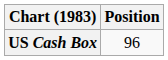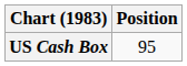 <table class="wikitable plainrowheaders" style="text-align:center">
 <tr>
 <th scope="col">Chart (1983)</th>
 <th scope="col">Position</th>
 </tr>
 <tr>
 <th scope="row">US <em>Cash Box</em></th>
-<td>96</td>
+<td>95</td>
 </tr>
 </table>
